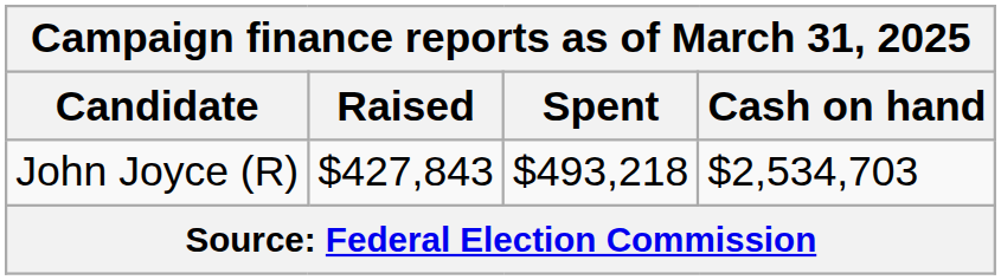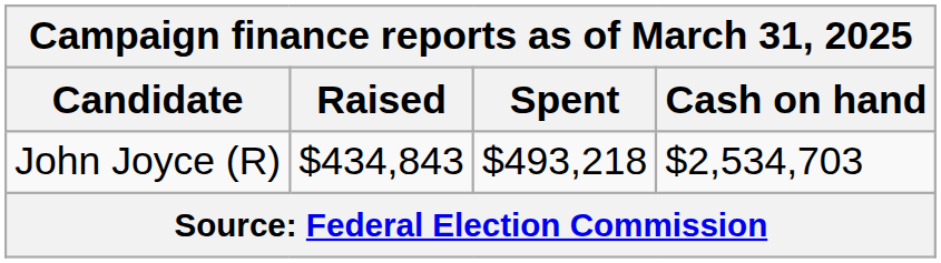 <table class="wikitable sortable">
 <tr>
 <th colspan=4>Campaign finance reports as of March 31, 2025</th>
 </tr>
 <tr style="text-align:center;">
 <th>Candidate</th>
 <th>Raised</th>
 <th>Spent</th>
 <th>Cash on hand</th>
 </tr>
 <tr>
 <td>John Joyce (R)</td>
-<td>$427,843</td>
+<td>$434,843</td>
 <td>$493,218</td>
 <td>$2,534,703</td>
 </tr>
 <tr>
 <th colspan="4"><small>Source: <a href='#'>Federal Election Commission</a></small></th>
 </tr>
 </table>
